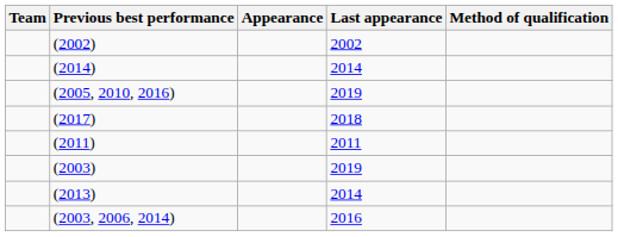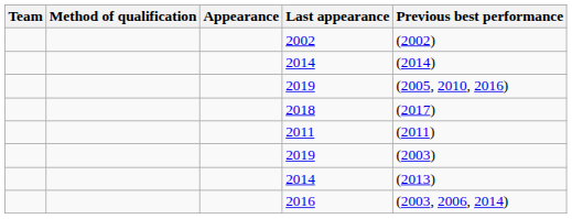 <table class="wikitable sortable">
 <tr>
 <th>Team</th>
-<th>Previous best performance</th>
+<th>Method of qualification</th>
 <th data-sort-type="number">Appearance</th>
 <th>Last appearance</th>
-<th>Method of qualification</th>
+<th>Previous best performance</th>
 </tr>
 <tr>
 <td></td>
-<td> (<a href='#'>2002</a>)</td>
+<td></td>
 <td></td>
 <td><a href='#'>2002</a></td>
-<td></td>
+<td> (<a href='#'>2002</a>)</td>
 </tr>
 <tr>
 <td></td>
-<td> (<a href='#'>2014</a>)</td>
+<td></td>
 <td></td>
 <td><a href='#'>2014</a></td>
-<td></td>
+<td> (<a href='#'>2014</a>)</td>
 </tr>
 <tr>
 <td></td>
-<td> (<a href='#'>2005</a>, <a href='#'>2010</a>, <a href='#'>2016</a>)</td>
+<td></td>
 <td></td>
 <td><a href='#'>2019</a></td>
-<td></td>
+<td> (<a href='#'>2005</a>, <a href='#'>2010</a>, <a href='#'>2016</a>)</td>
 </tr>
 <tr>
 <td></td>
-<td> (<a href='#'>2017</a>)</td>
+<td></td>
 <td></td>
 <td><a href='#'>2018</a></td>
-<td></td>
+<td> (<a href='#'>2017</a>)</td>
 </tr>
 <tr>
 <td></td>
-<td> (<a href='#'>2011</a>)</td>
+<td></td>
 <td></td>
 <td><a href='#'>2011</a></td>
-<td></td>
+<td> (<a href='#'>2011</a>)</td>
 </tr>
 <tr>
 <td></td>
-<td> (<a href='#'>2003</a>)</td>
+<td></td>
 <td></td>
 <td><a href='#'>2019</a></td>
-<td></td>
+<td> (<a href='#'>2003</a>)</td>
 </tr>
 <tr>
 <td></td>
-<td> (<a href='#'>2013</a>)</td>
+<td></td>
 <td></td>
 <td><a href='#'>2014</a></td>
-<td></td>
+<td> (<a href='#'>2013</a>)</td>
 </tr>
 <tr>
 <td></td>
-<td> (<a href='#'>2003</a>, <a href='#'>2006</a>, <a href='#'>2014</a>)</td>
+<td></td>
 <td></td>
 <td><a href='#'>2016</a></td>
-<td></td>
+<td> (<a href='#'>2003</a>, <a href='#'>2006</a>, <a href='#'>2014</a>)</td>
 </tr>
 </table>
